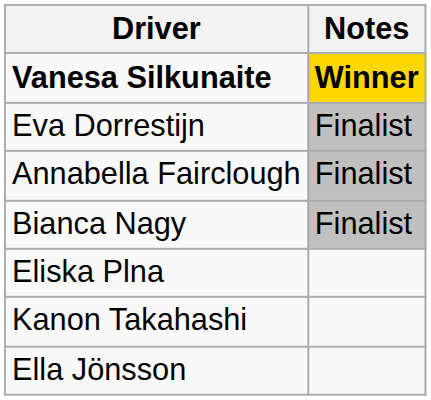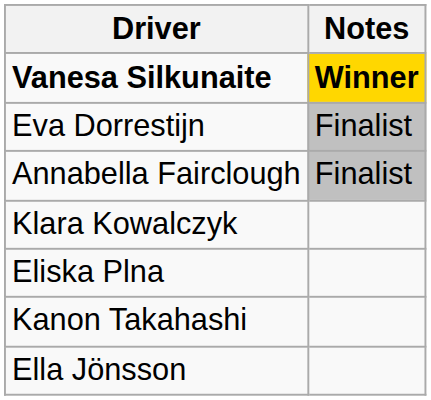 <table class="wikitable">
 <tr>
 <th>Driver</th>
 <th>Notes</th>
 </tr>
 <tr>
 <td> <strong>Vanesa Silkunaite</strong></td>
 <td style="background:gold"><strong>Winner</strong></td>
 </tr>
 <tr>
 <td> Eva Dorrestijn</td>
 <td style="background:silver">Finalist</td>
 </tr>
 <tr>
 <td> Annabella Fairclough</td>
 <td style="background:silver">Finalist</td>
 </tr>
 <tr>
-<td> Bianca Nagy</td>
-<td style="background:silver">Finalist</td>
+<td> Klara Kowalczyk</td>
+<td></td>
 </tr>
 <tr>
 <td> Eliska Plna</td>
 <td></td>
 </tr>
 <tr>
 <td> Kanon Takahashi</td>
 <td></td>
 </tr>
 <tr>
 <td> Ella Jönsson</td>
 <td></td>
 </tr>
 </table>
